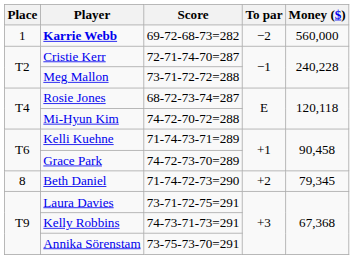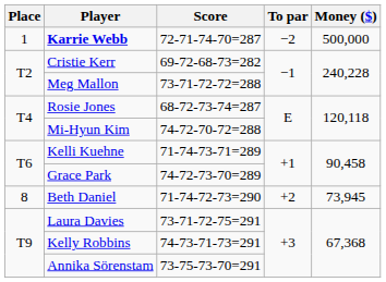 <table class=wikitable style="text-align:center">
 <tr>
 <th>Place</th>
 <th>Player</th>
 <th>Score</th>
 <th>To par</th>
 <th>Money (<a href='#'>$</a>)</th>
 </tr>
 <tr>
 <td>1</td>
 <td align=left> <strong><a href='#'>Karrie Webb</a></strong></td>
-<td>69-72-68-73=282</td>
+<td>72-71-74-70=287</td>
 <td>−2</td>
-<td>560,000</td>
+<td>500,000</td>
 </tr>
 <tr>
 <td rowspan=2>T2</td>
 <td align=left> <a href='#'>Cristie Kerr</a></td>
-<td>72-71-74-70=287</td>
+<td>69-72-68-73=282</td>
 <td rowspan=2>−1</td>
 <td rowspan=2>240,228</td>
 </tr>
 <tr>
 <td align=left> <a href='#'>Meg Mallon</a></td>
 <td>73-71-72-72=288</td>
 </tr>
 <tr>
 <td rowspan=2>T4</td>
 <td align=left> <a href='#'>Rosie Jones</a></td>
 <td>68-72-73-74=287</td>
 <td rowspan=2>E</td>
 <td rowspan=2>120,118</td>
 </tr>
 <tr>
 <td align=left> <a href='#'>Mi-Hyun Kim</a></td>
 <td>74-72-70-72=288</td>
 </tr>
 <tr>
 <td rowspan=2>T6</td>
 <td align=left> <a href='#'>Kelli Kuehne</a></td>
 <td>71-74-73-71=289</td>
 <td rowspan=2>+1</td>
 <td rowspan=2>90,458</td>
 </tr>
 <tr>
 <td align=left> <a href='#'>Grace Park</a></td>
 <td>74-72-73-70=289</td>
 </tr>
 <tr>
 <td>8</td>
 <td align=left> <a href='#'>Beth Daniel</a></td>
 <td>71-74-72-73=290</td>
 <td>+2</td>
-<td>79,345</td>
+<td>73,945</td>
 </tr>
 <tr>
 <td rowspan=3>T9</td>
 <td align=left> <a href='#'>Laura Davies</a></td>
 <td>73-71-72-75=291</td>
 <td rowspan=3>+3</td>
 <td rowspan=3>67,368</td>
 </tr>
 <tr>
 <td align=left> <a href='#'>Kelly Robbins</a></td>
 <td>74-73-71-73=291</td>
 </tr>
 <tr>
 <td align=left> <a href='#'>Annika Sörenstam</a></td>
 <td>73-75-73-70=291</td>
 </tr>
 </table>
